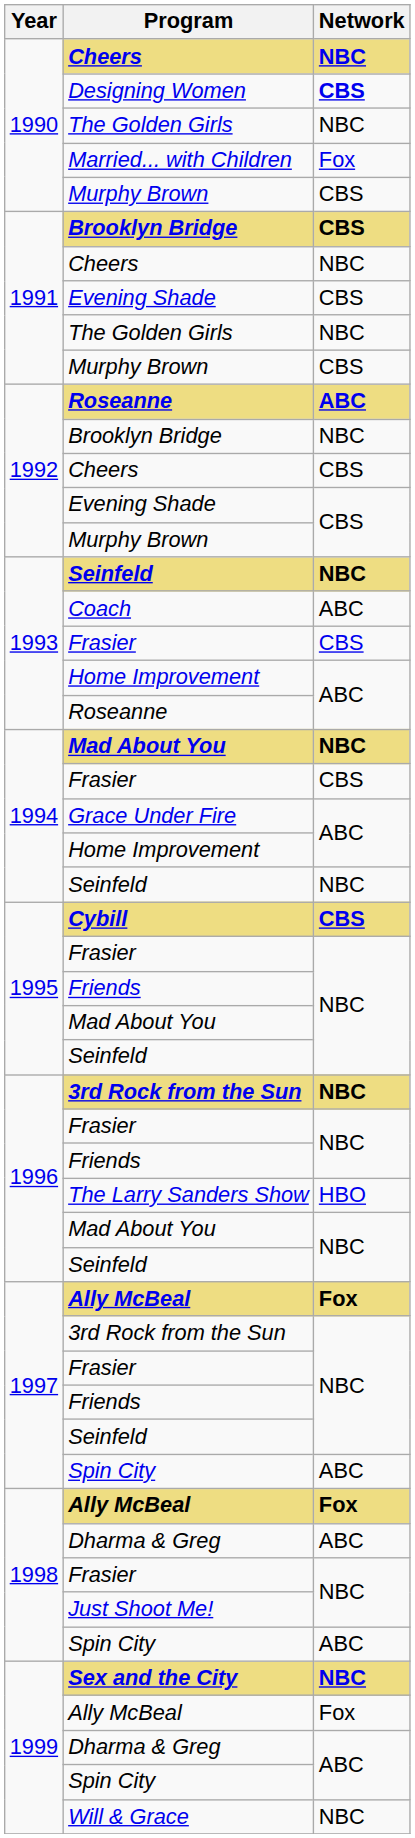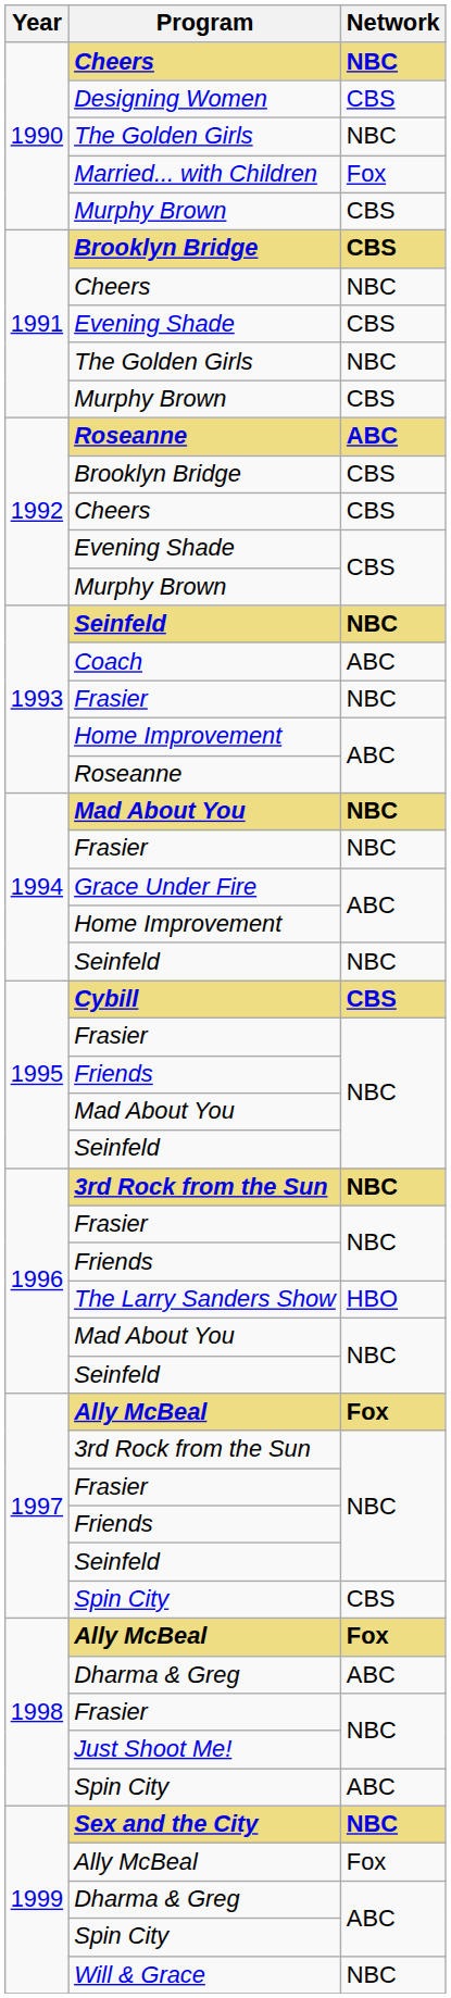 <table class="wikitable">
 <tr>
 <th>Year</th>
 <th>Program</th>
 <th>Network</th>
 </tr>
 <tr>
 <td rowspan="5" style="text-align:center"><a href='#'>1990</a></td>
 <td style="background:#EEDD82;"><strong><em><a href='#'>Cheers</a></em></strong></td>
 <td style="background:#EEDD82;"><strong><a href='#'>NBC</a></strong></td>
 </tr>
 <tr>
 <td><em><a href='#'>Designing Women</a></em></td>
-<td><strong><a href='#'>CBS</a></strong></td>
+<td><a href='#'>CBS</a></td>
 </tr>
 <tr>
 <td><em><a href='#'>The Golden Girls</a></em></td>
 <td>NBC</td>
 </tr>
 <tr>
 <td><em><a href='#'>Married... with Children</a></em></td>
 <td><a href='#'>Fox</a></td>
 </tr>
 <tr>
 <td><em><a href='#'>Murphy Brown</a></em></td>
 <td>CBS</td>
 </tr>
 <tr>
 <td rowspan="5" style="text-align:center"><a href='#'>1991</a></td>
 <td style="background:#EEDD82;"><strong><em><a href='#'>Brooklyn Bridge</a></em></strong></td>
 <td style="background:#EEDD82;"><strong>CBS</strong></td>
 </tr>
 <tr>
 <td><em>Cheers</em></td>
 <td>NBC</td>
 </tr>
 <tr>
 <td><em><a href='#'>Evening Shade</a></em></td>
 <td>CBS</td>
 </tr>
 <tr>
 <td><em>The Golden Girls</em></td>
 <td>NBC</td>
 </tr>
 <tr>
 <td><em>Murphy Brown</em></td>
 <td>CBS</td>
 </tr>
 <tr>
 <td rowspan="5" style="text-align:center"><a href='#'>1992</a></td>
 <td style="background:#EEDD82;"><strong><em><a href='#'>Roseanne</a></em></strong></td>
 <td style="background:#EEDD82;"><strong><a href='#'>ABC</a></strong></td>
 </tr>
 <tr>
 <td><em>Brooklyn Bridge</em></td>
-<td>NBC</td>
+<td>CBS</td>
 </tr>
 <tr>
 <td><em>Cheers</em></td>
 <td>CBS</td>
 </tr>
 <tr>
 <td><em>Evening Shade</em></td>
 <td rowspan="2">CBS</td>
 </tr>
 <tr>
 <td><em>Murphy Brown</em></td>
 </tr>
 <tr>
 <td rowspan="5" style="text-align:center"><a href='#'>1993</a></td>
 <td style="background:#EEDD82;"><strong><em><a href='#'>Seinfeld</a></em></strong></td>
 <td style="background:#EEDD82;"><strong>NBC</strong></td>
 </tr>
 <tr>
 <td><em><a href='#'>Coach</a></em></td>
 <td>ABC</td>
 </tr>
 <tr>
 <td><em><a href='#'>Frasier</a></em></td>
-<td><a href='#'>CBS</a></td>
+<td>NBC</td>
 </tr>
 <tr>
 <td><em><a href='#'>Home Improvement</a></em></td>
 <td rowspan="2">ABC</td>
 </tr>
 <tr>
 <td><em>Roseanne</em></td>
 </tr>
 <tr>
 <td rowspan="5" style="text-align:center"><a href='#'>1994</a></td>
 <td style="background:#EEDD82;"><strong><em><a href='#'>Mad About You</a></em></strong></td>
 <td style="background:#EEDD82;"><strong>NBC</strong></td>
 </tr>
 <tr>
 <td><em>Frasier</em></td>
-<td>CBS</td>
+<td>NBC</td>
 </tr>
 <tr>
 <td><em><a href='#'>Grace Under Fire</a></em></td>
 <td rowspan="2">ABC</td>
 </tr>
 <tr>
 <td><em>Home Improvement</em></td>
 </tr>
 <tr>
 <td><em>Seinfeld</em></td>
 <td>NBC</td>
 </tr>
 <tr>
 <td rowspan="5" style="text-align:center"><a href='#'>1995</a></td>
 <td style="background:#EEDD82;"><strong><em><a href='#'>Cybill</a></em></strong></td>
 <td style="background:#EEDD82;"><strong><a href='#'>CBS</a></strong></td>
 </tr>
 <tr>
 <td><em>Frasier</em></td>
 <td rowspan="4">NBC</td>
 </tr>
 <tr>
 <td><em><a href='#'>Friends</a></em></td>
 </tr>
 <tr>
 <td><em>Mad About You</em></td>
 </tr>
 <tr>
 <td><em>Seinfeld</em></td>
 </tr>
 <tr>
 <td rowspan="6" style="text-align:center"><a href='#'>1996</a></td>
 <td style="background:#EEDD82;"><strong><em><a href='#'>3rd Rock from the Sun</a></em></strong></td>
 <td style="background:#EEDD82;"><strong>NBC</strong></td>
 </tr>
 <tr>
 <td><em>Frasier</em></td>
 <td rowspan="2">NBC</td>
 </tr>
 <tr>
 <td><em>Friends</em></td>
 </tr>
 <tr>
 <td><em><a href='#'>The Larry Sanders Show</a></em></td>
 <td><a href='#'>HBO</a></td>
 </tr>
 <tr>
 <td><em>Mad About You</em></td>
 <td rowspan="2">NBC</td>
 </tr>
 <tr>
 <td><em>Seinfeld</em></td>
 </tr>
 <tr>
 <td rowspan="6" style="text-align:center"><a href='#'>1997</a></td>
 <td style="background:#EEDD82;"><strong><em><a href='#'>Ally McBeal</a></em></strong></td>
 <td style="background:#EEDD82;"><strong>Fox</strong></td>
 </tr>
 <tr>
 <td><em>3rd Rock from the Sun</em></td>
 <td rowspan="4">NBC</td>
 </tr>
 <tr>
 <td><em>Frasier</em></td>
 </tr>
 <tr>
 <td><em>Friends</em></td>
 </tr>
 <tr>
 <td><em>Seinfeld</em></td>
 </tr>
 <tr>
 <td><em><a href='#'>Spin City</a></em></td>
-<td>ABC</td>
+<td>CBS</td>
 </tr>
 <tr>
 <td rowspan="5" style="text-align:center"><a href='#'>1998</a></td>
 <td style="background:#EEDD82;"><strong><em>Ally McBeal</em></strong></td>
 <td style="background:#EEDD82;"><strong>Fox</strong></td>
 </tr>
 <tr>
 <td><em>Dharma & Greg</em></td>
 <td>ABC</td>
 </tr>
 <tr>
 <td><em>Frasier</em></td>
 <td rowspan="2">NBC</td>
 </tr>
 <tr>
 <td><em><a href='#'>Just Shoot Me!</a></em></td>
 </tr>
 <tr>
 <td><em>Spin City</em></td>
 <td>ABC</td>
 </tr>
 <tr>
 <td rowspan="5" style="text-align:center"><a href='#'>1999</a></td>
 <td style="background:#EEDD82;"><strong><em><a href='#'>Sex and the City</a></em></strong></td>
 <td style="background:#EEDD82;"><strong><a href='#'>NBC</a></strong></td>
 </tr>
 <tr>
 <td><em>Ally McBeal</em></td>
 <td>Fox</td>
 </tr>
 <tr>
 <td><em>Dharma & Greg</em></td>
 <td rowspan="2">ABC</td>
 </tr>
 <tr>
 <td><em>Spin City</em></td>
 </tr>
 <tr>
 <td><em><a href='#'>Will & Grace</a></em></td>
 <td>NBC</td>
 </tr>
 </table>
